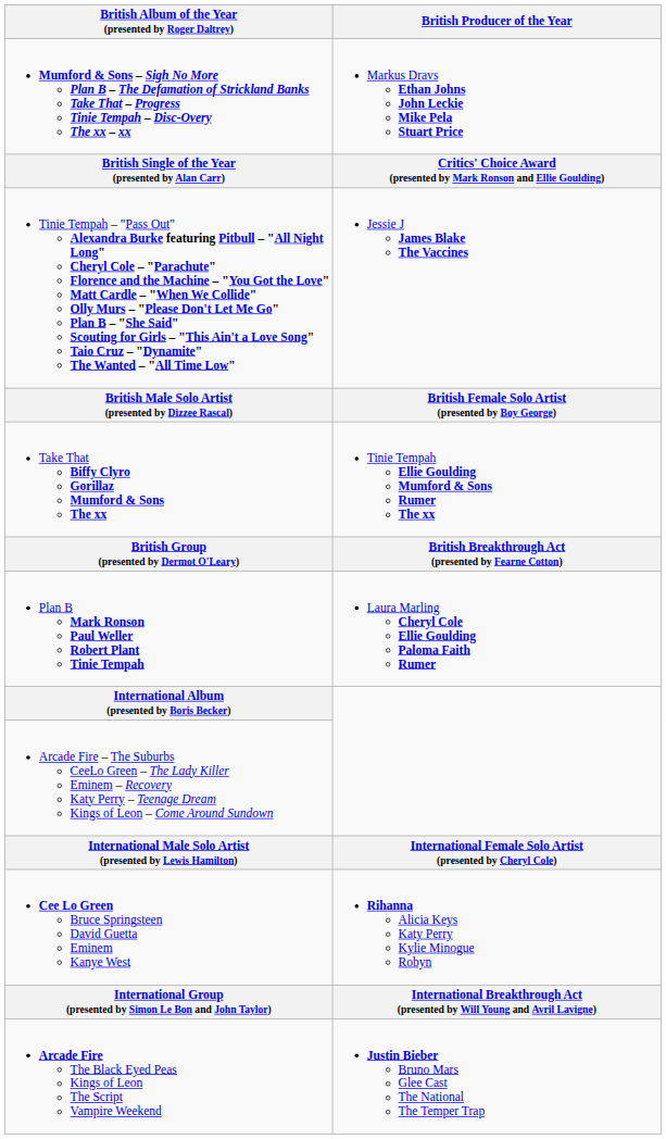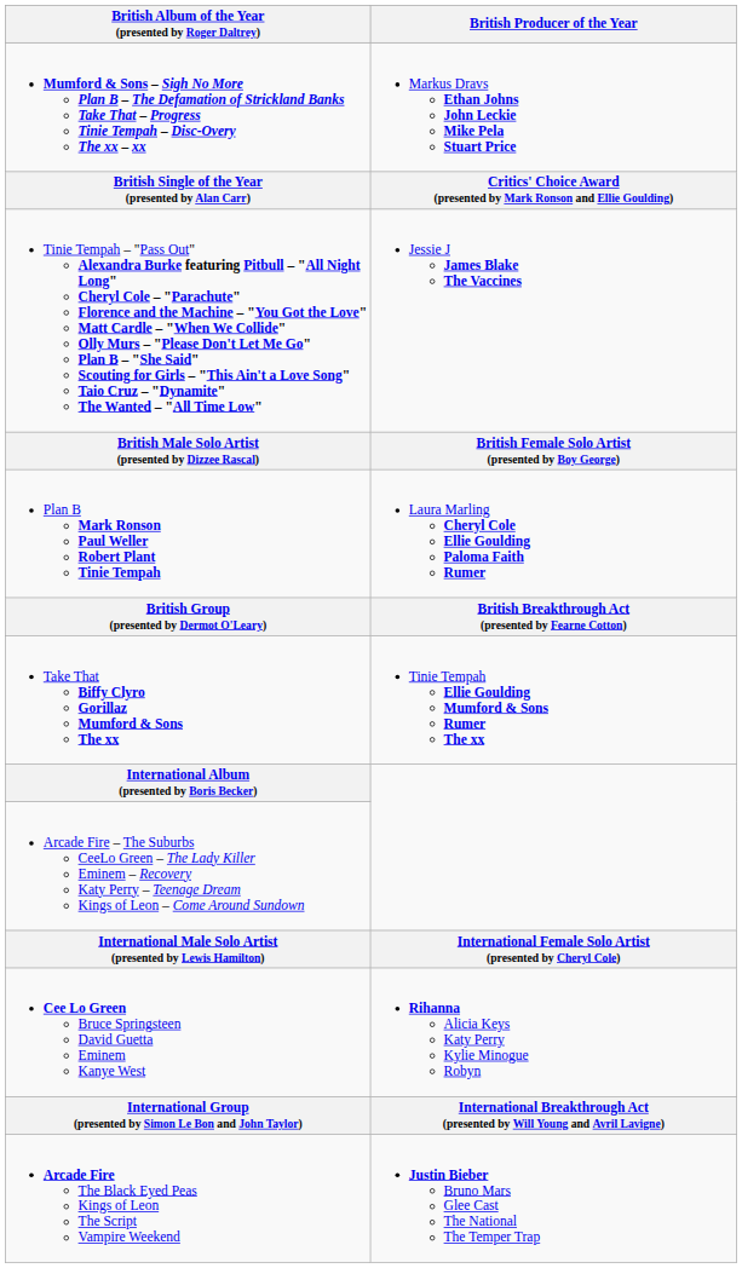 <table class="wikitable" style="width:95%">
 <tr bgcolor="#bebebe">
 <th width="50%"><a href='#'>British Album of the Year</a><br><small>(presented by <strong><a href='#'>Roger Daltrey</a></strong>)</small></th>
 <th width="50%"><a href='#'>British Producer of the Year</a></th>
 </tr>
 <tr>
 <td valign="top"><br><ul><li><strong><a href='#'>Mumford & Sons</a> – <em><a href='#'>Sigh No More</a><strong><em><ul><li><a href='#'>Plan B</a> – </em><a href='#'>The Defamation of Strickland Banks</a><em></li><li><a href='#'>Take That</a> – </em><a href='#'>Progress</a><em></li><li><a href='#'>Tinie Tempah</a> – </em><a href='#'>Disc-Overy</a><em></li><li><a href='#'>The xx</a> – </em><a href='#'>xx</a><em></li></ul></li></ul></td>
 <td valign="top"><br><ul><li></strong><a href='#'>Markus Dravs</a><strong><ul><li><a href='#'>Ethan Johns</a></li><li><a href='#'>John Leckie</a></li><li><a href='#'>Mike Pela</a></li><li><a href='#'>Stuart Price</a></li></ul></li></ul></td>
 </tr>
 <tr>
 <th width="50%"><a href='#'>British Single of the Year</a><br><small>(presented by </strong><a href='#'>Alan Carr</a><strong>)</small></th>
 <th width="50%"><a href='#'>Critics' Choice Award</a><br><small>(presented by </strong><a href='#'>Mark Ronson</a><strong> and </strong><a href='#'>Ellie Goulding</a><strong>)</small></th>
 </tr>
 <tr>
 <td valign="top"><br><ul><li></strong> <a href='#'>Tinie Tempah</a> – "<a href='#'>Pass Out</a>" <strong><ul><li><a href='#'>Alexandra Burke</a> featuring <a href='#'>Pitbull</a> – "<a href='#'>All Night Long</a>"</li><li><a href='#'>Cheryl Cole</a> – "<a href='#'>Parachute</a>"</li><li><a href='#'>Florence and the Machine</a> – "<a href='#'>You Got the Love</a>"</li><li><a href='#'>Matt Cardle</a> – "<a href='#'>When We Collide</a>"</li><li><a href='#'>Olly Murs</a> – "<a href='#'>Please Don't Let Me Go</a>"</li><li><a href='#'>Plan B</a> – "<a href='#'>She Said</a>"</li><li><a href='#'>Scouting for Girls</a> – "<a href='#'>This Ain't a Love Song</a>"</li><li><a href='#'>Taio Cruz</a> – "<a href='#'>Dynamite</a>"</li><li><a href='#'>The Wanted</a> – "<a href='#'>All Time Low</a>"</li></ul></li></ul></td>
 <td valign="top"><br><ul><li></strong><a href='#'>Jessie J</a><strong><ul><li><a href='#'>James Blake</a></li><li><a href='#'>The Vaccines</a></li></ul></li></ul></td>
 </tr>
 <tr>
 <th width="50%"><a href='#'>British Male Solo Artist</a><br><small>(presented by </strong><a href='#'>Dizzee Rascal</a><strong>)</small></th>
 <th width="50%"><a href='#'>British Female Solo Artist</a><br><small>(presented by </strong><a href='#'>Boy George</a><strong>)</small></th>
 </tr>
 <tr>
-<td valign="top"><br><ul><li></strong><a href='#'>Take That</a><strong><ul><li><a href='#'>Biffy Clyro</a></li><li><a href='#'>Gorillaz</a></li><li><a href='#'>Mumford & Sons</a></li><li><a href='#'>The xx</a></li></ul></li></ul></td>
-<td valign="top"><br><ul><li></strong><a href='#'>Tinie Tempah</a><strong><ul><li><a href='#'>Ellie Goulding</a></li><li><a href='#'>Mumford & Sons</a></li><li><a href='#'>Rumer</a></li><li><a href='#'>The xx</a></li></ul></li></ul></td>
+<td valign="top"><br><ul><li></strong><a href='#'>Plan B</a><strong><ul><li><a href='#'>Mark Ronson</a></li><li><a href='#'>Paul Weller</a></li><li><a href='#'>Robert Plant</a></li><li><a href='#'>Tinie Tempah</a></li></ul></li></ul></td>
+<td valign="top"><br><ul><li></strong><a href='#'>Laura Marling</a><strong><ul><li><a href='#'>Cheryl Cole</a></li><li><a href='#'>Ellie Goulding</a></li><li><a href='#'>Paloma Faith</a></li><li><a href='#'>Rumer</a></li></ul></li></ul></td>
 </tr>
 <tr>
 <th width="50%"><a href='#'>British Group</a><br><small>(presented by </strong><a href='#'>Dermot O'Leary</a><strong>)</small></th>
 <th width="50%"><a href='#'>British Breakthrough Act</a><br><small>(presented by </strong><a href='#'>Fearne Cotton</a><strong>)</small></th>
 </tr>
 <tr>
-<td valign="top"><br><ul><li></strong><a href='#'>Plan B</a><strong><ul><li><a href='#'>Mark Ronson</a></li><li><a href='#'>Paul Weller</a></li><li><a href='#'>Robert Plant</a></li><li><a href='#'>Tinie Tempah</a></li></ul></li></ul></td>
-<td valign="top"><br><ul><li></strong><a href='#'>Laura Marling</a><strong><ul><li><a href='#'>Cheryl Cole</a></li><li><a href='#'>Ellie Goulding</a></li><li><a href='#'>Paloma Faith</a></li><li><a href='#'>Rumer</a></li></ul></li></ul></td>
+<td valign="top"><br><ul><li></strong><a href='#'>Take That</a><strong><ul><li><a href='#'>Biffy Clyro</a></li><li><a href='#'>Gorillaz</a></li><li><a href='#'>Mumford & Sons</a></li><li><a href='#'>The xx</a></li></ul></li></ul></td>
+<td valign="top"><br><ul><li></strong><a href='#'>Tinie Tempah</a><strong><ul><li><a href='#'>Ellie Goulding</a></li><li><a href='#'>Mumford & Sons</a></li><li><a href='#'>Rumer</a></li><li><a href='#'>The xx</a></li></ul></li></ul></td>
 </tr>
 <tr>
 <th width="50%"><a href='#'>International Album</a><br><small>(presented by </strong><a href='#'>Boris Becker</a><strong>)</small></th>
 </tr>
 <tr>
 <td valign="top"><br><ul><li></strong><a href='#'>Arcade Fire</a> – </em><a href='#'>The Suburbs</a></em></strong><ul><li><a href='#'>CeeLo Green</a> – <em><a href='#'>The Lady Killer</a></em></li><li><a href='#'>Eminem</a> – <em><a href='#'>Recovery</a></em></li><li><a href='#'>Katy Perry</a> – <em><a href='#'>Teenage Dream</a></em></li><li><a href='#'>Kings of Leon</a> – <em><a href='#'>Come Around Sundown</a></em></li></ul></li></ul></td>
 </tr>
 <tr>
 <th width="50%"><a href='#'>International Male Solo Artist</a><br><small>(presented by <strong><a href='#'>Lewis Hamilton</a></strong>)</small></th>
 <th width="50%"><a href='#'>International Female Solo Artist</a><br><small>(presented by <strong><a href='#'>Cheryl Cole</a></strong>)</small></th>
 </tr>
 <tr>
 <td valign="top"><br><ul><li><strong><a href='#'>Cee Lo Green</a></strong><ul><li><a href='#'>Bruce Springsteen</a></li><li><a href='#'>David Guetta</a></li><li><a href='#'>Eminem</a></li><li><a href='#'>Kanye West</a></li></ul></li></ul></td>
 <td valign="top"><br><ul><li><strong><a href='#'>Rihanna</a></strong><ul><li><a href='#'>Alicia Keys</a></li><li><a href='#'>Katy Perry</a></li><li><a href='#'>Kylie Minogue</a></li><li><a href='#'>Robyn</a></li></ul></li></ul></td>
 </tr>
 <tr>
 <th width="50%"><a href='#'>International Group</a><br><small>(presented by <strong><a href='#'>Simon Le Bon</a></strong> and <strong><a href='#'>John Taylor</a></strong>)</small></th>
 <th width="50%"><a href='#'>International Breakthrough Act</a><br><small>(presented by <strong><a href='#'>Will Young</a></strong> and <strong><a href='#'>Avril Lavigne</a></strong>)</small></th>
 </tr>
 <tr>
 <td valign="top"><br><ul><li><strong><a href='#'>Arcade Fire</a></strong><ul><li><a href='#'>The Black Eyed Peas</a></li><li><a href='#'>Kings of Leon</a></li><li><a href='#'>The Script</a></li><li><a href='#'>Vampire Weekend</a></li></ul></li></ul></td>
 <td valign="top"><br><ul><li><strong><a href='#'>Justin Bieber</a></strong><ul><li><a href='#'>Bruno Mars</a></li><li><a href='#'>Glee Cast</a></li><li><a href='#'>The National</a></li><li><a href='#'>The Temper Trap</a></li></ul></li></ul></td>
 </tr>
 </table>
